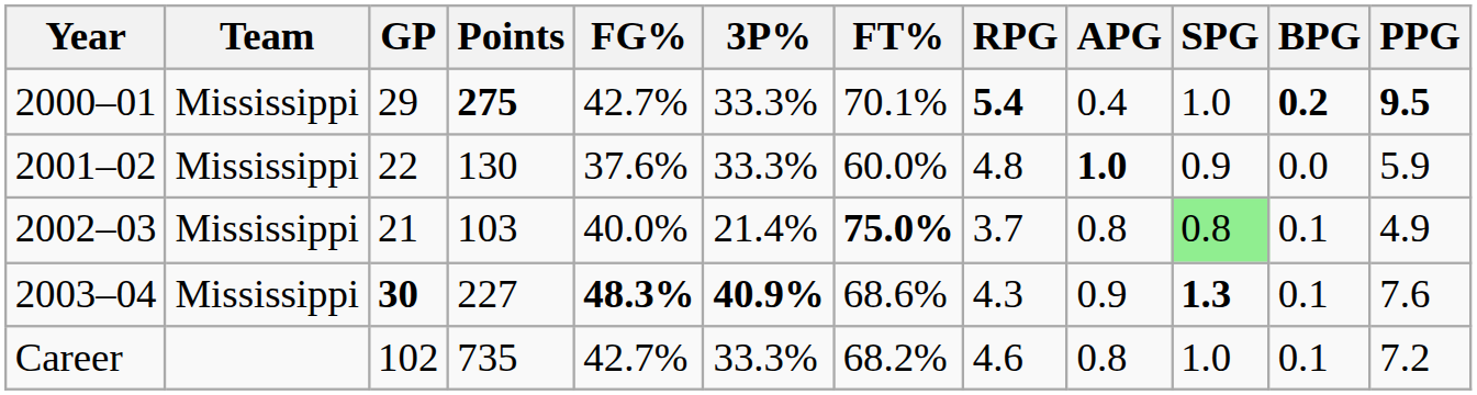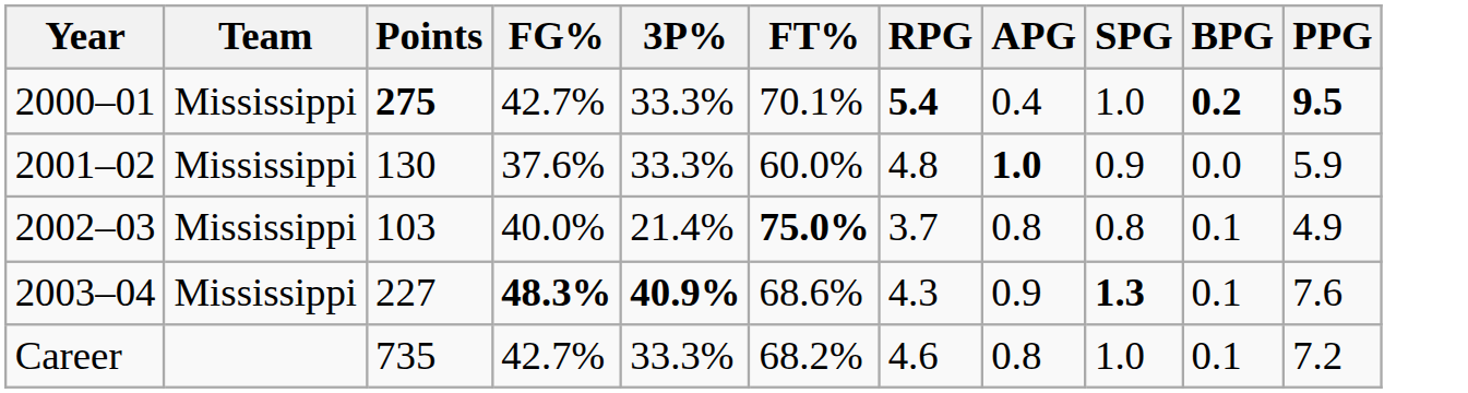 <table class="wikitable">
 <tr>
 <th>Year</th>
 <th>Team</th>
-<th>GP</th>
 <th>Points</th>
 <th>FG%</th>
 <th>3P%</th>
 <th>FT%</th>
 <th>RPG</th>
 <th>APG</th>
 <th>SPG</th>
 <th>BPG</th>
 <th>PPG</th>
 </tr>
 <tr>
 <td>2000–01</td>
 <td>Mississippi</td>
-<td>29</td>
 <td><strong>275</strong></td>
 <td>42.7%</td>
 <td>33.3%</td>
 <td>70.1%</td>
 <td><strong>5.4</strong></td>
 <td>0.4</td>
 <td>1.0</td>
 <td><strong>0.2</strong></td>
 <td><strong>9.5</strong></td>
 </tr>
 <tr>
 <td>2001–02</td>
 <td>Mississippi</td>
-<td>22</td>
 <td>130</td>
 <td>37.6%</td>
 <td>33.3%</td>
 <td>60.0%</td>
 <td>4.8</td>
 <td><strong>1.0</strong></td>
 <td>0.9</td>
 <td>0.0</td>
 <td>5.9</td>
 </tr>
 <tr>
 <td>2002–03</td>
 <td>Mississippi</td>
-<td>21</td>
 <td>103</td>
 <td>40.0%</td>
 <td>21.4%</td>
 <td><strong>75.0%</strong></td>
 <td>3.7</td>
 <td>0.8</td>
-<td style="background: lightgreen;">0.8</td>
+<td>0.8</td>
 <td>0.1</td>
 <td>4.9</td>
 </tr>
 <tr>
 <td>2003–04</td>
 <td>Mississippi</td>
-<td><strong>30</strong></td>
 <td>227</td>
 <td><strong>48.3%</strong></td>
 <td><strong>40.9%</strong></td>
 <td>68.6%</td>
 <td>4.3</td>
 <td>0.9</td>
 <td><strong>1.3</strong></td>
 <td>0.1</td>
 <td>7.6</td>
 </tr>
 <tr>
 <td>Career</td>
 <td></td>
-<td>102</td>
 <td>735</td>
 <td>42.7%</td>
 <td>33.3%</td>
 <td>68.2%</td>
 <td>4.6</td>
 <td>0.8</td>
 <td>1.0</td>
 <td>0.1</td>
 <td>7.2</td>
 </tr>
 </table>
